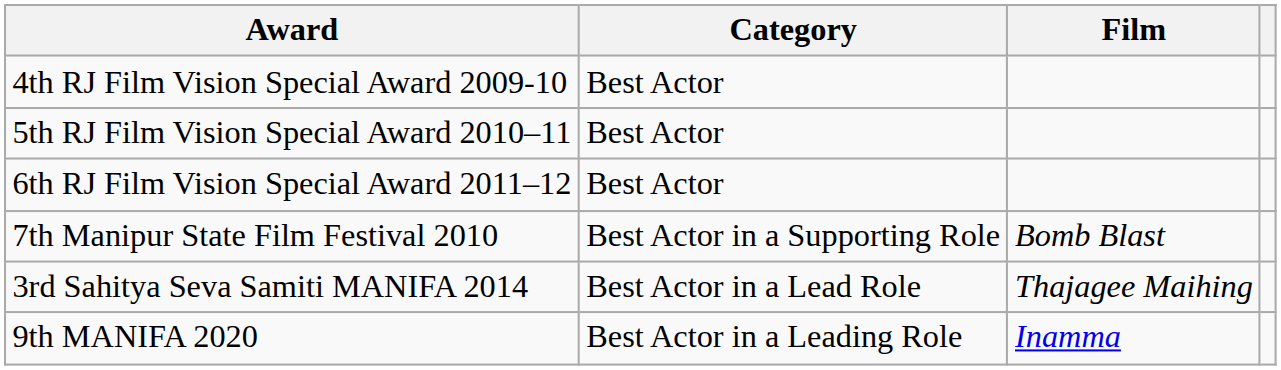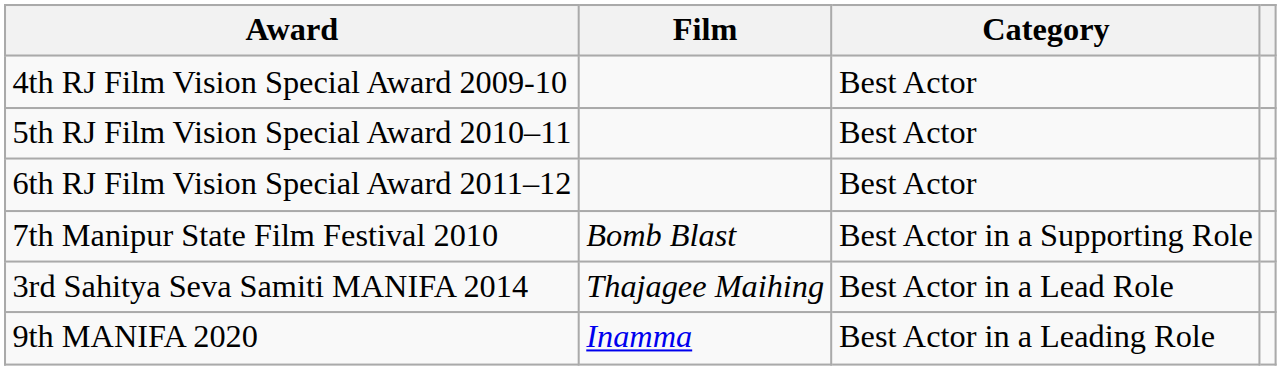 <table class="wikitable sortable">
 <tr>
 <th>Award</th>
+<th>Film</th>
 <th>Category</th>
-<th>Film</th>
 <th></th>
 </tr>
 <tr>
 <td>4th RJ Film Vision Special Award 2009-10</td>
+<td></td>
 <td>Best Actor</td>
-<td></td>
 <td></td>
 </tr>
 <tr>
 <td>5th RJ Film Vision Special Award 2010–11</td>
+<td></td>
 <td>Best Actor</td>
-<td></td>
 <td></td>
 </tr>
 <tr>
 <td>6th RJ Film Vision Special Award 2011–12</td>
+<td></td>
 <td>Best Actor</td>
-<td></td>
 <td></td>
 </tr>
 <tr>
 <td>7th Manipur State Film Festival 2010</td>
+<td><em>Bomb Blast</em></td>
 <td>Best Actor in a Supporting Role</td>
-<td><em>Bomb Blast</em></td>
 <td></td>
 </tr>
 <tr>
 <td>3rd Sahitya Seva Samiti MANIFA 2014</td>
+<td><em>Thajagee Maihing</em></td>
 <td>Best Actor in a Lead Role</td>
-<td><em>Thajagee Maihing</em></td>
 <td></td>
 </tr>
 <tr>
 <td>9th MANIFA 2020</td>
+<td><em><a href='#'>Inamma</a></em></td>
 <td>Best Actor in a Leading Role</td>
-<td><em><a href='#'>Inamma</a></em></td>
 <td></td>
 </tr>
 </table>
